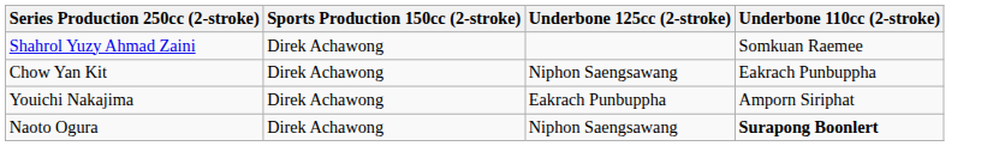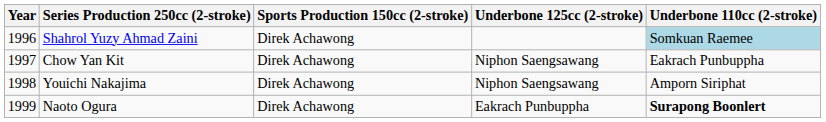 <table class="wikitable">
 <tr>
+<th>Year</th>
 <th>Series Production 250cc (2-stroke)</th>
 <th>Sports Production 150cc (2-stroke)</th>
 <th>Underbone 125cc (2-stroke)</th>
 <th>Underbone 110cc (2-stroke)</th>
 </tr>
 <tr>
+<td>1996</td>
 <td> <a href='#'>Shahrol Yuzy Ahmad Zaini</a></td>
 <td> Direk Achawong</td>
 <td></td>
-<td> Somkuan Raemee</td>
+<td style="background: lightblue;"> Somkuan Raemee</td>
 </tr>
 <tr>
+<td>1997</td>
 <td> Chow Yan Kit</td>
 <td> Direk Achawong</td>
 <td> Niphon Saengsawang</td>
 <td> Eakrach Punbuppha</td>
 </tr>
 <tr>
+<td>1998</td>
 <td> Youichi Nakajima</td>
 <td> Direk Achawong</td>
-<td> Eakrach Punbuppha</td>
+<td> Niphon Saengsawang</td>
 <td> Amporn Siriphat</td>
 </tr>
 <tr>
+<td>1999</td>
 <td> Naoto Ogura</td>
 <td> Direk Achawong</td>
-<td> Niphon Saengsawang</td>
+<td> Eakrach Punbuppha</td>
 <td><strong> Surapong Boonlert</strong></td>
 </tr>
 </table>
